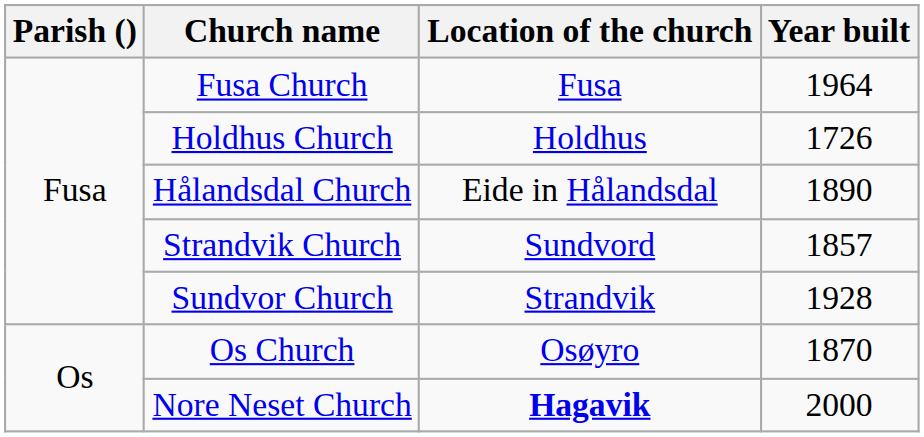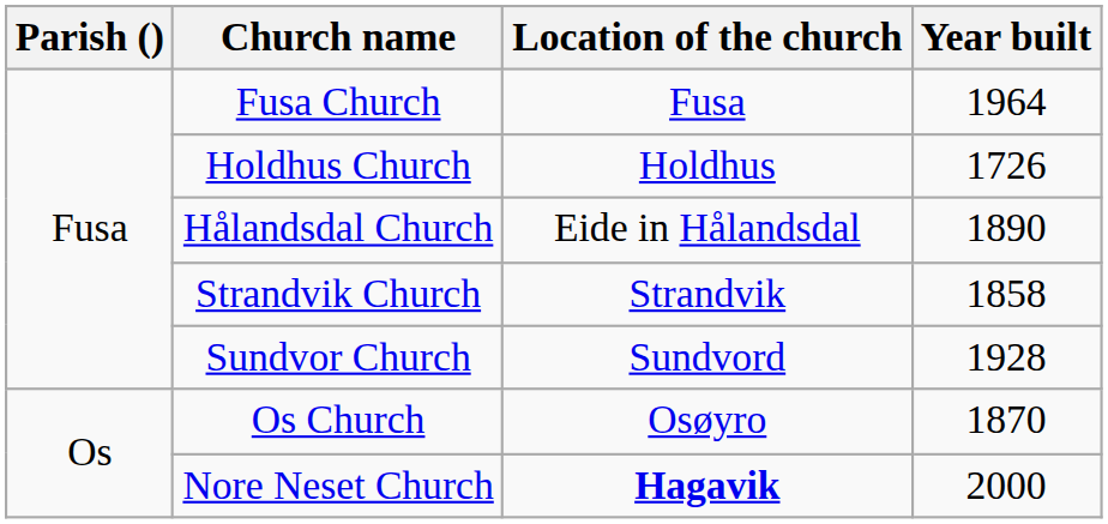 <table class="wikitable" style="text-align:center">
 <tr>
 <th>Parish ()</th>
 <th>Church name</th>
 <th>Location of the church</th>
 <th>Year built</th>
 </tr>
 <tr>
 <td rowspan="5">Fusa</td>
 <td><a href='#'>Fusa Church</a></td>
 <td><a href='#'>Fusa</a></td>
 <td>1964</td>
 </tr>
 <tr>
 <td><a href='#'>Holdhus Church</a></td>
 <td><a href='#'>Holdhus</a></td>
 <td>1726</td>
 </tr>
 <tr>
 <td><a href='#'>Hålandsdal Church</a></td>
 <td>Eide in <a href='#'>Hålandsdal</a></td>
 <td>1890</td>
 </tr>
 <tr>
 <td><a href='#'>Strandvik Church</a></td>
-<td><a href='#'>Sundvord</a></td>
-<td>1857</td>
+<td><a href='#'>Strandvik</a></td>
+<td>1858</td>
 </tr>
 <tr>
 <td><a href='#'>Sundvor Church</a></td>
-<td><a href='#'>Strandvik</a></td>
+<td><a href='#'>Sundvord</a></td>
 <td>1928</td>
 </tr>
 <tr>
 <td rowspan="2">Os</td>
 <td><a href='#'>Os Church</a></td>
 <td><a href='#'>Osøyro</a></td>
 <td>1870</td>
 </tr>
 <tr>
 <td><a href='#'>Nore Neset Church</a></td>
 <td><strong><a href='#'>Hagavik</a></strong></td>
 <td>2000</td>
 </tr>
 </table>
